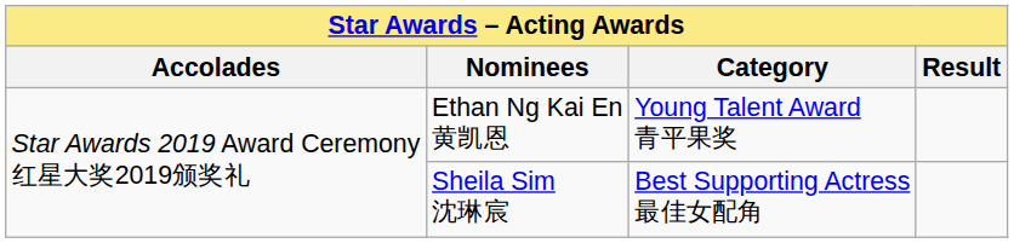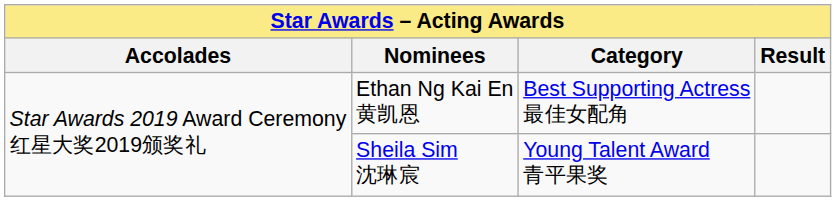 <table class="wikitable sortable">
 <tr>
 <th colspan="4" - style="background:#FAEB86;" align="center"><a href='#'>Star Awards</a> – Acting Awards</th>
 </tr>
 <tr>
 <th>Accolades</th>
 <th>Nominees</th>
 <th>Category</th>
 <th>Result</th>
 </tr>
 <tr>
 <td rowspan="5"><em>Star Awards 2019</em> Award Ceremony <br> 红星大奖2019颁奖礼</td>
 <td>Ethan Ng Kai En <br> 黄凯恩</td>
-<td><a href='#'>Young Talent Award</a> <br> 青平果奖</td>
+<td><a href='#'>Best Supporting Actress</a> <br> 最佳女配角</td>
 <td></td>
 </tr>
 <tr>
 <td><a href='#'>Sheila Sim</a> <br> 沈琳宸</td>
-<td><a href='#'>Best Supporting Actress</a> <br> 最佳女配角</td>
+<td><a href='#'>Young Talent Award</a> <br> 青平果奖</td>
 <td></td>
 </tr>
 </table>
